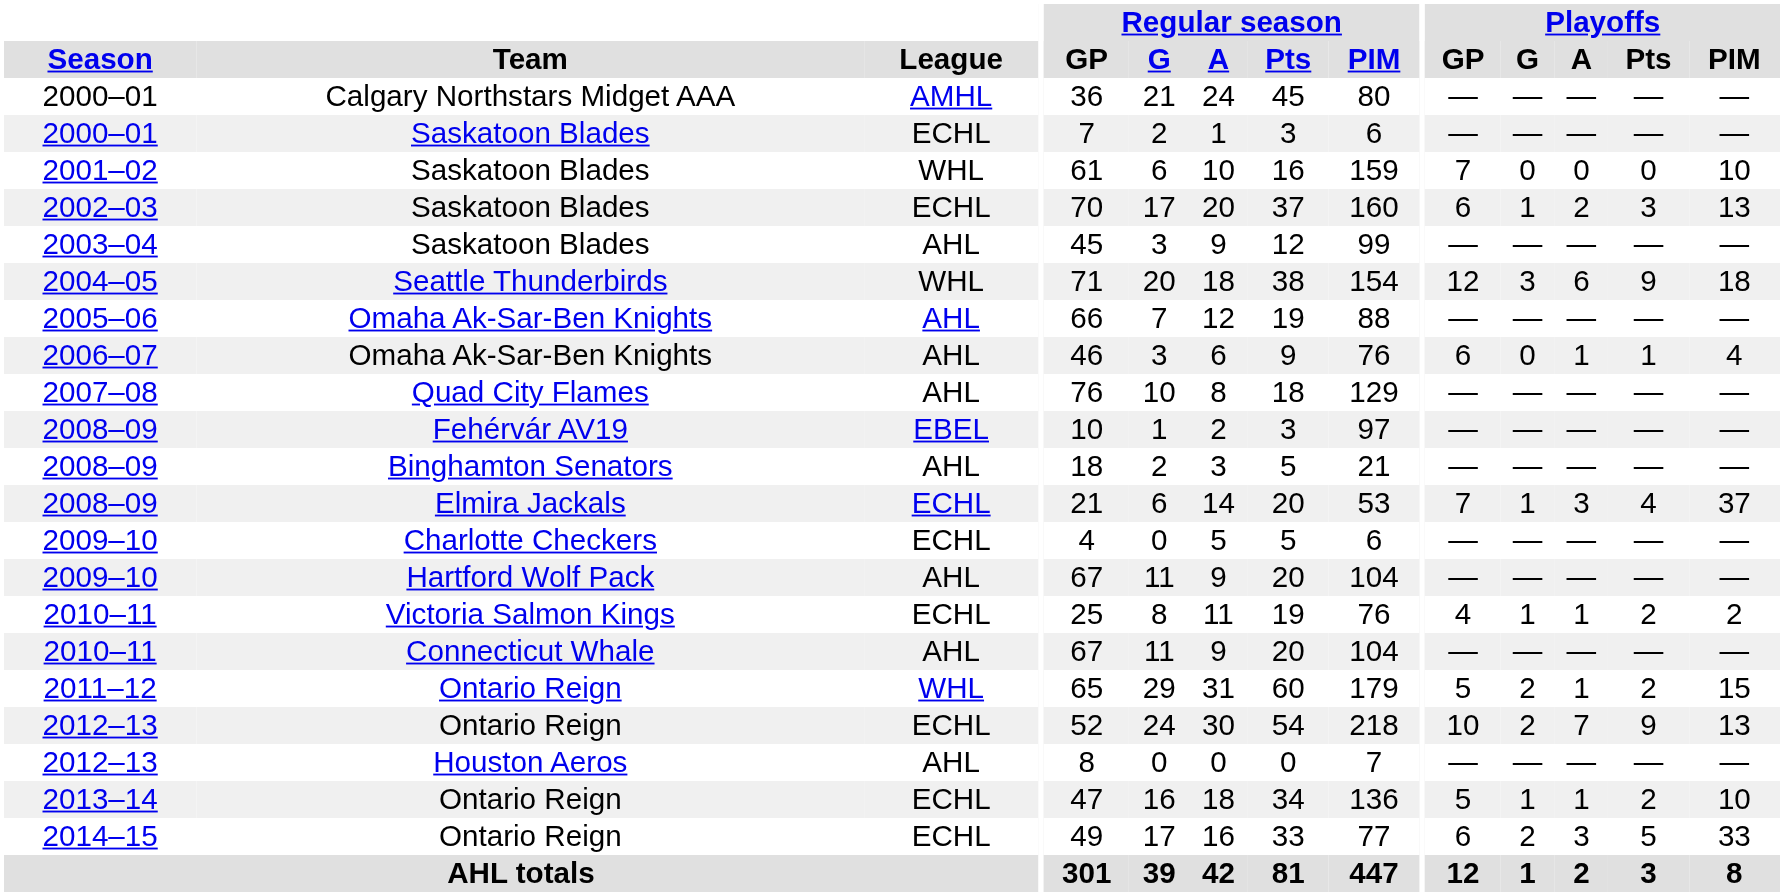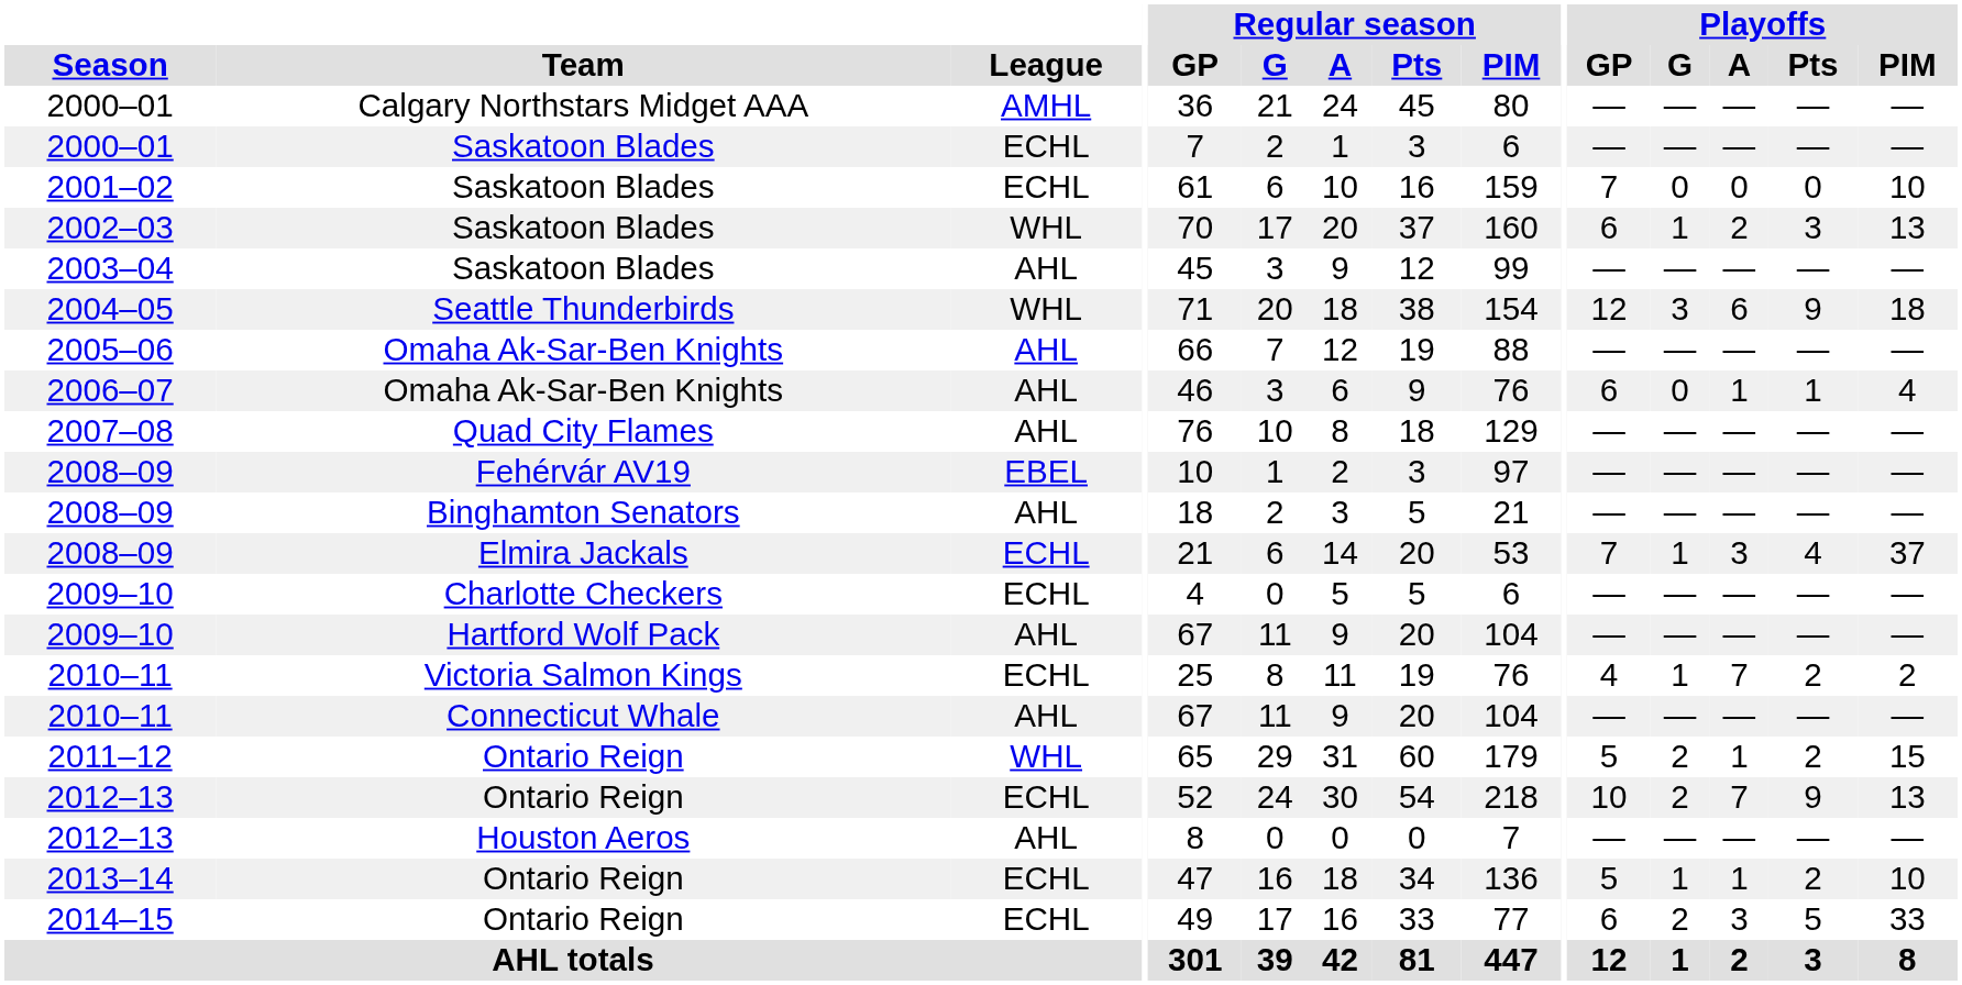 <table border="0" cellpadding="1" cellspacing="0" style="text-align:center; width:60em">
 <tr bgcolor="#e0e0e0">
 <th colspan="3" bgcolor="#ffffff"></th>
 <th rowspan="99" bgcolor="#ffffff"></th>
 <th colspan="5"><a href='#'>Regular season</a></th>
 <th rowspan="99" bgcolor="#ffffff"></th>
 <th colspan="5"><a href='#'>Playoffs</a></th>
 </tr>
 <tr bgcolor="#e0e0e0">
 <th><a href='#'>Season</a></th>
 <th>Team</th>
 <th>League</th>
 <th>GP</th>
 <th><a href='#'>G</a></th>
 <th><a href='#'>A</a></th>
 <th><a href='#'>Pts</a></th>
 <th><a href='#'>PIM</a></th>
 <th>GP</th>
 <th>G</th>
 <th>A</th>
 <th>Pts</th>
 <th>PIM</th>
 </tr>
 <tr>
 <td 2000–01 AMHL season>2000–01</td>
 <td>Calgary Northstars Midget AAA</td>
 <td><a href='#'>AMHL</a></td>
 <td>36</td>
 <td>21</td>
 <td>24</td>
 <td>45</td>
 <td>80</td>
 <td>—</td>
 <td>—</td>
 <td>—</td>
 <td>—</td>
 <td>—</td>
 </tr>
 <tr bgcolor="#f0f0f0">
 <td><a href='#'>2000–01</a></td>
 <td><a href='#'>Saskatoon Blades</a></td>
 <td>ECHL</td>
 <td>7</td>
 <td>2</td>
 <td>1</td>
 <td>3</td>
 <td>6</td>
 <td>—</td>
 <td>—</td>
 <td>—</td>
 <td>—</td>
 <td>—</td>
 </tr>
 <tr>
 <td><a href='#'>2001–02</a></td>
 <td>Saskatoon Blades</td>
-<td>WHL</td>
+<td>ECHL</td>
 <td>61</td>
 <td>6</td>
 <td>10</td>
 <td>16</td>
 <td>159</td>
 <td>7</td>
 <td>0</td>
 <td>0</td>
 <td>0</td>
 <td>10</td>
 </tr>
 <tr bgcolor="#f0f0f0">
 <td><a href='#'>2002–03</a></td>
 <td>Saskatoon Blades</td>
-<td>ECHL</td>
+<td>WHL</td>
 <td>70</td>
 <td>17</td>
 <td>20</td>
 <td>37</td>
 <td>160</td>
 <td>6</td>
 <td>1</td>
 <td>2</td>
 <td>3</td>
 <td>13</td>
 </tr>
 <tr>
 <td><a href='#'>2003–04</a></td>
 <td>Saskatoon Blades</td>
 <td>AHL</td>
 <td>45</td>
 <td>3</td>
 <td>9</td>
 <td>12</td>
 <td>99</td>
 <td>—</td>
 <td>—</td>
 <td>—</td>
 <td>—</td>
 <td>—</td>
 </tr>
 <tr bgcolor="#f0f0f0">
 <td><a href='#'>2004–05</a></td>
 <td><a href='#'>Seattle Thunderbirds</a></td>
 <td>WHL</td>
 <td>71</td>
 <td>20</td>
 <td>18</td>
 <td>38</td>
 <td>154</td>
 <td>12</td>
 <td>3</td>
 <td>6</td>
 <td>9</td>
 <td>18</td>
 </tr>
 <tr>
 <td><a href='#'>2005–06</a></td>
 <td><a href='#'>Omaha Ak-Sar-Ben Knights</a></td>
 <td><a href='#'>AHL</a></td>
 <td>66</td>
 <td>7</td>
 <td>12</td>
 <td>19</td>
 <td>88</td>
 <td>—</td>
 <td>—</td>
 <td>—</td>
 <td>—</td>
 <td>—</td>
 </tr>
 <tr bgcolor="#f0f0f0">
 <td><a href='#'>2006–07</a></td>
 <td>Omaha Ak-Sar-Ben Knights</td>
 <td>AHL</td>
 <td>46</td>
 <td>3</td>
 <td>6</td>
 <td>9</td>
 <td>76</td>
 <td>6</td>
 <td>0</td>
 <td>1</td>
 <td>1</td>
 <td>4</td>
 </tr>
 <tr>
 <td><a href='#'>2007–08</a></td>
 <td><a href='#'>Quad City Flames</a></td>
 <td>AHL</td>
 <td>76</td>
 <td>10</td>
 <td>8</td>
 <td>18</td>
 <td>129</td>
 <td>—</td>
 <td>—</td>
 <td>—</td>
 <td>—</td>
 <td>—</td>
 </tr>
 <tr bgcolor="#f0f0f0">
 <td><a href='#'>2008–09</a></td>
 <td><a href='#'>Fehérvár AV19</a></td>
 <td><a href='#'>EBEL</a></td>
 <td>10</td>
 <td>1</td>
 <td>2</td>
 <td>3</td>
 <td>97</td>
 <td>—</td>
 <td>—</td>
 <td>—</td>
 <td>—</td>
 <td>—</td>
 </tr>
 <tr>
 <td><a href='#'>2008–09</a></td>
 <td><a href='#'>Binghamton Senators</a></td>
 <td>AHL</td>
 <td>18</td>
 <td>2</td>
 <td>3</td>
 <td>5</td>
 <td>21</td>
 <td>—</td>
 <td>—</td>
 <td>—</td>
 <td>—</td>
 <td>—</td>
 </tr>
 <tr bgcolor="#f0f0f0">
 <td><a href='#'>2008–09</a></td>
 <td><a href='#'>Elmira Jackals</a></td>
 <td><a href='#'>ECHL</a></td>
 <td>21</td>
 <td>6</td>
 <td>14</td>
 <td>20</td>
 <td>53</td>
 <td>7</td>
 <td>1</td>
 <td>3</td>
 <td>4</td>
 <td>37</td>
 </tr>
 <tr>
 <td><a href='#'>2009–10</a></td>
 <td><a href='#'>Charlotte Checkers</a></td>
 <td>ECHL</td>
 <td>4</td>
 <td>0</td>
 <td>5</td>
 <td>5</td>
 <td>6</td>
 <td>—</td>
 <td>—</td>
 <td>—</td>
 <td>—</td>
 <td>—</td>
 </tr>
 <tr bgcolor="#f0f0f0">
 <td><a href='#'>2009–10</a></td>
 <td><a href='#'>Hartford Wolf Pack</a></td>
 <td>AHL</td>
 <td>67</td>
 <td>11</td>
 <td>9</td>
 <td>20</td>
 <td>104</td>
 <td>—</td>
 <td>—</td>
 <td>—</td>
 <td>—</td>
 <td>—</td>
 </tr>
 <tr>
 <td><a href='#'>2010–11</a></td>
 <td><a href='#'>Victoria Salmon Kings</a></td>
 <td>ECHL</td>
 <td>25</td>
 <td>8</td>
 <td>11</td>
 <td>19</td>
 <td>76</td>
 <td>4</td>
 <td>1</td>
-<td>1</td>
+<td>7</td>
 <td>2</td>
 <td>2</td>
 </tr>
 <tr bgcolor="#f0f0f0">
 <td><a href='#'>2010–11</a></td>
 <td><a href='#'>Connecticut Whale</a></td>
 <td>AHL</td>
 <td>67</td>
 <td>11</td>
 <td>9</td>
 <td>20</td>
 <td>104</td>
 <td>—</td>
 <td>—</td>
 <td>—</td>
 <td>—</td>
 <td>—</td>
 </tr>
 <tr>
 <td><a href='#'>2011–12</a></td>
 <td><a href='#'>Ontario Reign</a></td>
 <td><a href='#'>WHL</a></td>
 <td>65</td>
 <td>29</td>
 <td>31</td>
 <td>60</td>
 <td>179</td>
 <td>5</td>
 <td>2</td>
 <td>1</td>
 <td>2</td>
 <td>15</td>
 </tr>
 <tr bgcolor="#f0f0f0">
 <td><a href='#'>2012–13</a></td>
 <td>Ontario Reign</td>
 <td>ECHL</td>
 <td>52</td>
 <td>24</td>
 <td>30</td>
 <td>54</td>
 <td>218</td>
 <td>10</td>
 <td>2</td>
 <td>7</td>
 <td>9</td>
 <td>13</td>
 </tr>
 <tr>
 <td><a href='#'>2012–13</a></td>
 <td><a href='#'>Houston Aeros</a></td>
 <td>AHL</td>
 <td>8</td>
 <td>0</td>
 <td>0</td>
 <td>0</td>
 <td>7</td>
 <td>—</td>
 <td>—</td>
 <td>—</td>
 <td>—</td>
 <td>—</td>
 </tr>
 <tr bgcolor="#f0f0f0">
 <td><a href='#'>2013–14</a></td>
 <td>Ontario Reign</td>
 <td>ECHL</td>
 <td>47</td>
 <td>16</td>
 <td>18</td>
 <td>34</td>
 <td>136</td>
 <td>5</td>
 <td>1</td>
 <td>1</td>
 <td>2</td>
 <td>10</td>
 </tr>
 <tr>
 <td><a href='#'>2014–15</a></td>
 <td>Ontario Reign</td>
 <td>ECHL</td>
 <td>49</td>
 <td>17</td>
 <td>16</td>
 <td>33</td>
 <td>77</td>
 <td>6</td>
 <td>2</td>
 <td>3</td>
 <td>5</td>
 <td>33</td>
 </tr>
 <tr ALIGN="center" bgcolor="#e0e0e0">
 <th colspan="3">AHL totals</th>
 <th ALIGN="center">301</th>
 <th ALIGN="center">39</th>
 <th ALIGN="center">42</th>
 <th ALIGN="center">81</th>
 <th ALIGN="center">447</th>
 <th ALIGN="center">12</th>
 <th ALIGN="center">1</th>
 <th ALIGN="center">2</th>
 <th ALIGN="center">3</th>
 <th ALIGN="center">8</th>
 </tr>
 </table>
